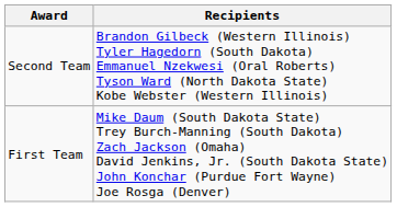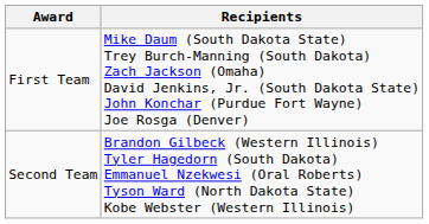 <table class="wikitable" style="white-space:nowrap; font-size:90%;">
 <tr>
 <th>Award</th>
 <th>Recipients</th>
 </tr>
 <tr>
+<td>First Team</td>
+<td><a href='#'>Mike Daum</a> (South Dakota State)<br> Trey Burch-Manning (South Dakota)<br> <a href='#'>Zach Jackson</a> (Omaha)<br> David Jenkins, Jr. (South Dakota State)<br> <a href='#'>John Konchar</a> (Purdue Fort Wayne)<br>Joe Rosga (Denver)</td>
+</tr>
+<tr>
 <td>Second Team</td>
 <td><a href='#'>Brandon Gilbeck</a> (Western Illinois)<br> <a href='#'>Tyler Hagedorn</a> (South Dakota)<br> <a href='#'>Emmanuel Nzekwesi</a> (Oral Roberts)<br> <a href='#'>Tyson Ward</a> (North Dakota State)<br> Kobe Webster (Western Illinois)</td>
 </tr>
-<tr>
-<td>First Team</td>
-<td><a href='#'>Mike Daum</a> (South Dakota State)<br> Trey Burch-Manning (South Dakota)<br> <a href='#'>Zach Jackson</a> (Omaha)<br> David Jenkins, Jr. (South Dakota State)<br> <a href='#'>John Konchar</a> (Purdue Fort Wayne)<br>Joe Rosga (Denver)</td>
-</tr>
 </table>
